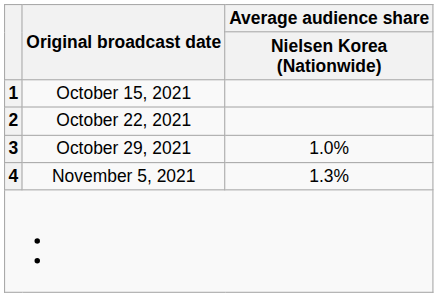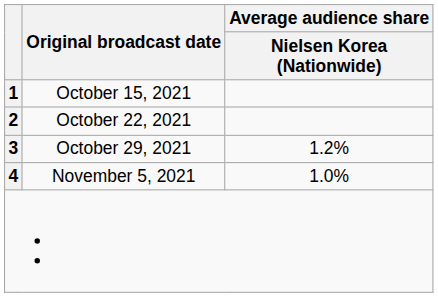 <table class="wikitable" style="text-align:center">
 <tr>
 <th rowspan="2"></th>
 <th rowspan="2">Original broadcast date</th>
 <th>Average audience share</th>
 </tr>
 <tr>
 <th>Nielsen Korea<br>(Nationwide)</th>
 </tr>
 <tr>
 <th>1</th>
 <td>October 15, 2021</td>
 <td></td>
 </tr>
 <tr>
 <th>2</th>
 <td>October 22, 2021</td>
 <td></td>
 </tr>
 <tr>
 <th>3</th>
 <td>October 29, 2021</td>
-<td>1.0%</td>
+<td>1.2%</td>
 </tr>
 <tr>
 <th>4</th>
 <td>November 5, 2021</td>
-<td>1.3%</td>
+<td>1.0%</td>
 </tr>
 <tr>
 <td colspan="3"><br><ul><li></li><li></li></ul></td>
 </tr>
 </table>
